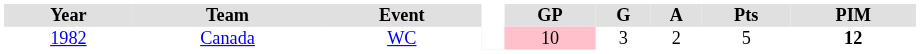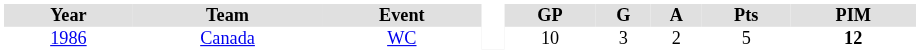 <table border="0" cellpadding="1" cellspacing="0" style="text-align:center; width:50em">
 <tr ALIGN="center" bgcolor="#e0e0e0">
 <th>Year</th>
 <th>Team</th>
 <th>Event</th>
 <th ALIGN="center" rowspan="99" bgcolor="#ffffff"> </th>
 <th>GP</th>
 <th>G</th>
 <th>A</th>
 <th>Pts</th>
 <th>PIM</th>
 </tr>
 <tr>
-<td><a href='#'>1982</a></td>
+<td><a href='#'>1986</a></td>
 <td><a href='#'>Canada</a></td>
 <td><a href='#'>WC</a></td>
-<td style="background: pink;">10</td>
+<td>10</td>
 <td>3</td>
 <td>2</td>
 <td>5</td>
 <td><strong>12</strong></td>
 </tr>
 </table>
